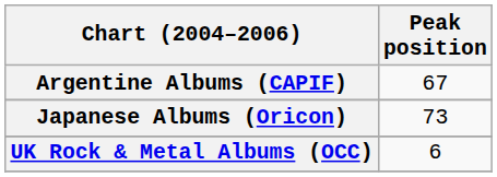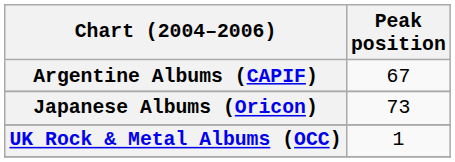 <table class="wikitable sortable plainrowheaders" style="text-align:center">
 <tr>
 <th scope="col">Chart (2004–2006)</th>
 <th scope="col">Peak<br>position</th>
 </tr>
 <tr>
 <th scope="row">Argentine Albums (<a href='#'>CAPIF</a>)</th>
 <td style="text-align:center;">67</td>
 </tr>
 <tr>
 </tr>
 <tr>
 </tr>
 <tr>
 </tr>
 <tr>
 </tr>
 <tr>
 <th scope="row">Japanese Albums (<a href='#'>Oricon</a>)</th>
 <td>73</td>
 </tr>
 <tr>
 </tr>
 <tr>
 </tr>
 <tr>
 </tr>
 <tr>
 <th scope="row"><a href='#'>UK Rock & Metal Albums</a> (<a href='#'>OCC</a>)</th>
-<td>6</td>
+<td>1</td>
 </tr>
 <tr>
 </tr>
 <tr>
 </tr>
 </table>
